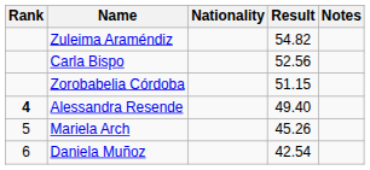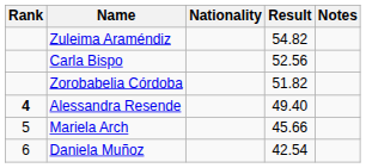 <table class="wikitable sortable" style="text-align:center">
 <tr>
 <th>Rank</th>
 <th>Name</th>
 <th>Nationality</th>
 <th>Result</th>
 <th>Notes</th>
 </tr>
 <tr>
 <td></td>
 <td align=left><a href='#'>Zuleima Araméndiz</a></td>
 <td align=left></td>
 <td>54.82</td>
 <td></td>
 </tr>
 <tr>
 <td></td>
 <td align=left><a href='#'>Carla Bispo</a></td>
 <td align=left></td>
 <td>52.56</td>
 <td></td>
 </tr>
 <tr>
 <td></td>
 <td align=left><a href='#'>Zorobabelia Córdoba</a></td>
 <td align=left></td>
-<td>51.15</td>
+<td>51.82</td>
 <td></td>
 </tr>
 <tr>
 <td><strong>4</strong></td>
 <td align=left><a href='#'>Alessandra Resende</a></td>
 <td align=left></td>
 <td>49.40</td>
 <td></td>
 </tr>
 <tr>
 <td>5</td>
 <td align=left><a href='#'>Mariela Arch</a></td>
 <td align=left></td>
-<td>45.26</td>
+<td>45.66</td>
 <td></td>
 </tr>
 <tr>
 <td>6</td>
 <td align=left><a href='#'>Daniela Muñoz</a></td>
 <td align=left></td>
 <td>42.54</td>
 <td></td>
 </tr>
 </table>
